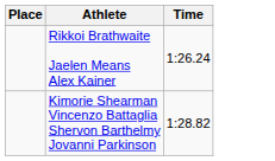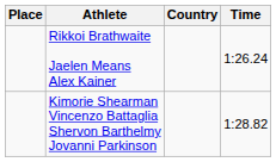 <table class="wikitable">
 <tr>
 <th>Place</th>
 <th>Athlete</th>
+<th>Country</th>
 <th>Time</th>
 </tr>
 <tr>
 <td align=center></td>
 <td><a href='#'>Rikkoi Brathwaite</a><br><br><a href='#'>Jaelen Means</a><br><a href='#'>Alex Kainer</a></td>
+<td></td>
 <td>1:26.24</td>
 </tr>
 <tr>
 <td align=center></td>
 <td><a href='#'>Kimorie Shearman</a><br><a href='#'>Vincenzo Battaglia</a><br><a href='#'>Shervon Barthelmy</a><br><a href='#'>Jovanni Parkinson</a></td>
+<td></td>
 <td>1:28.82</td>
 </tr>
 </table>
